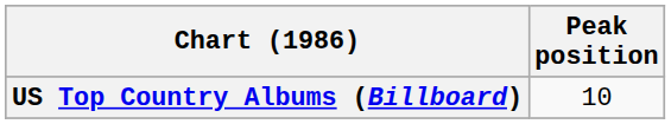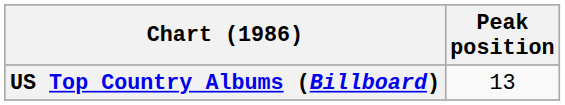 <table class="wikitable plainrowheaders" style="text-align:center">
 <tr>
 <th scope="col">Chart (1986)</th>
 <th scope="col">Peak<br>position</th>
 </tr>
 <tr>
 <th scope="row">US <a href='#'>Top Country Albums</a> (<em><a href='#'>Billboard</a></em>)</th>
-<td>10</td>
+<td>13</td>
 </tr>
 </table>
